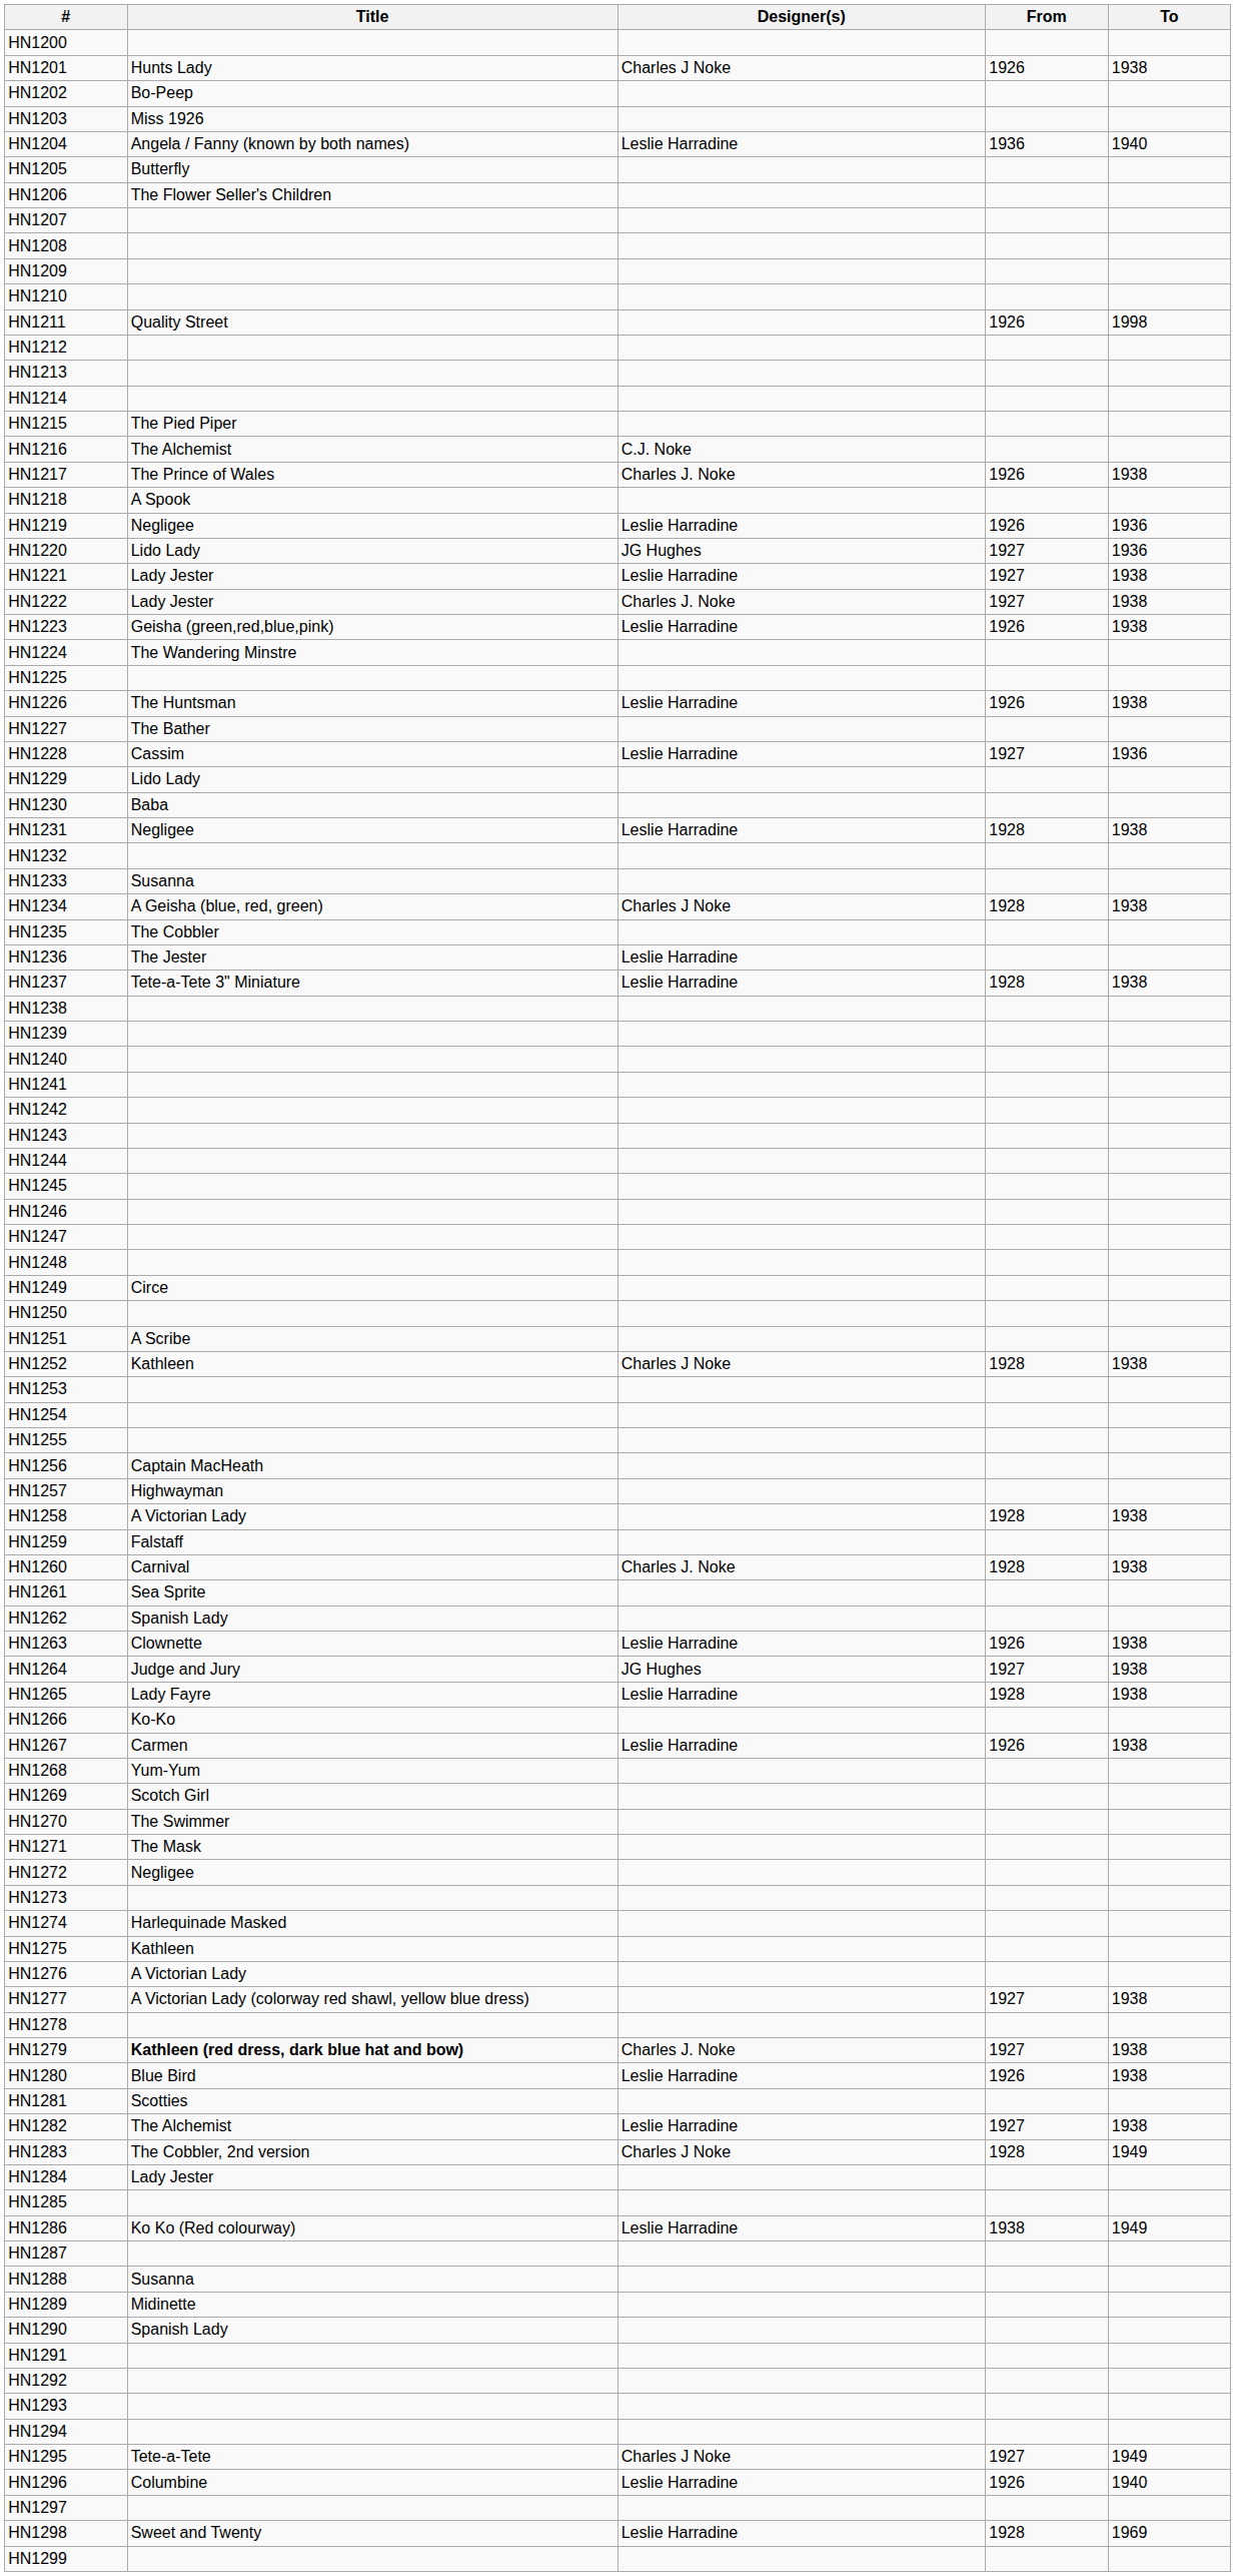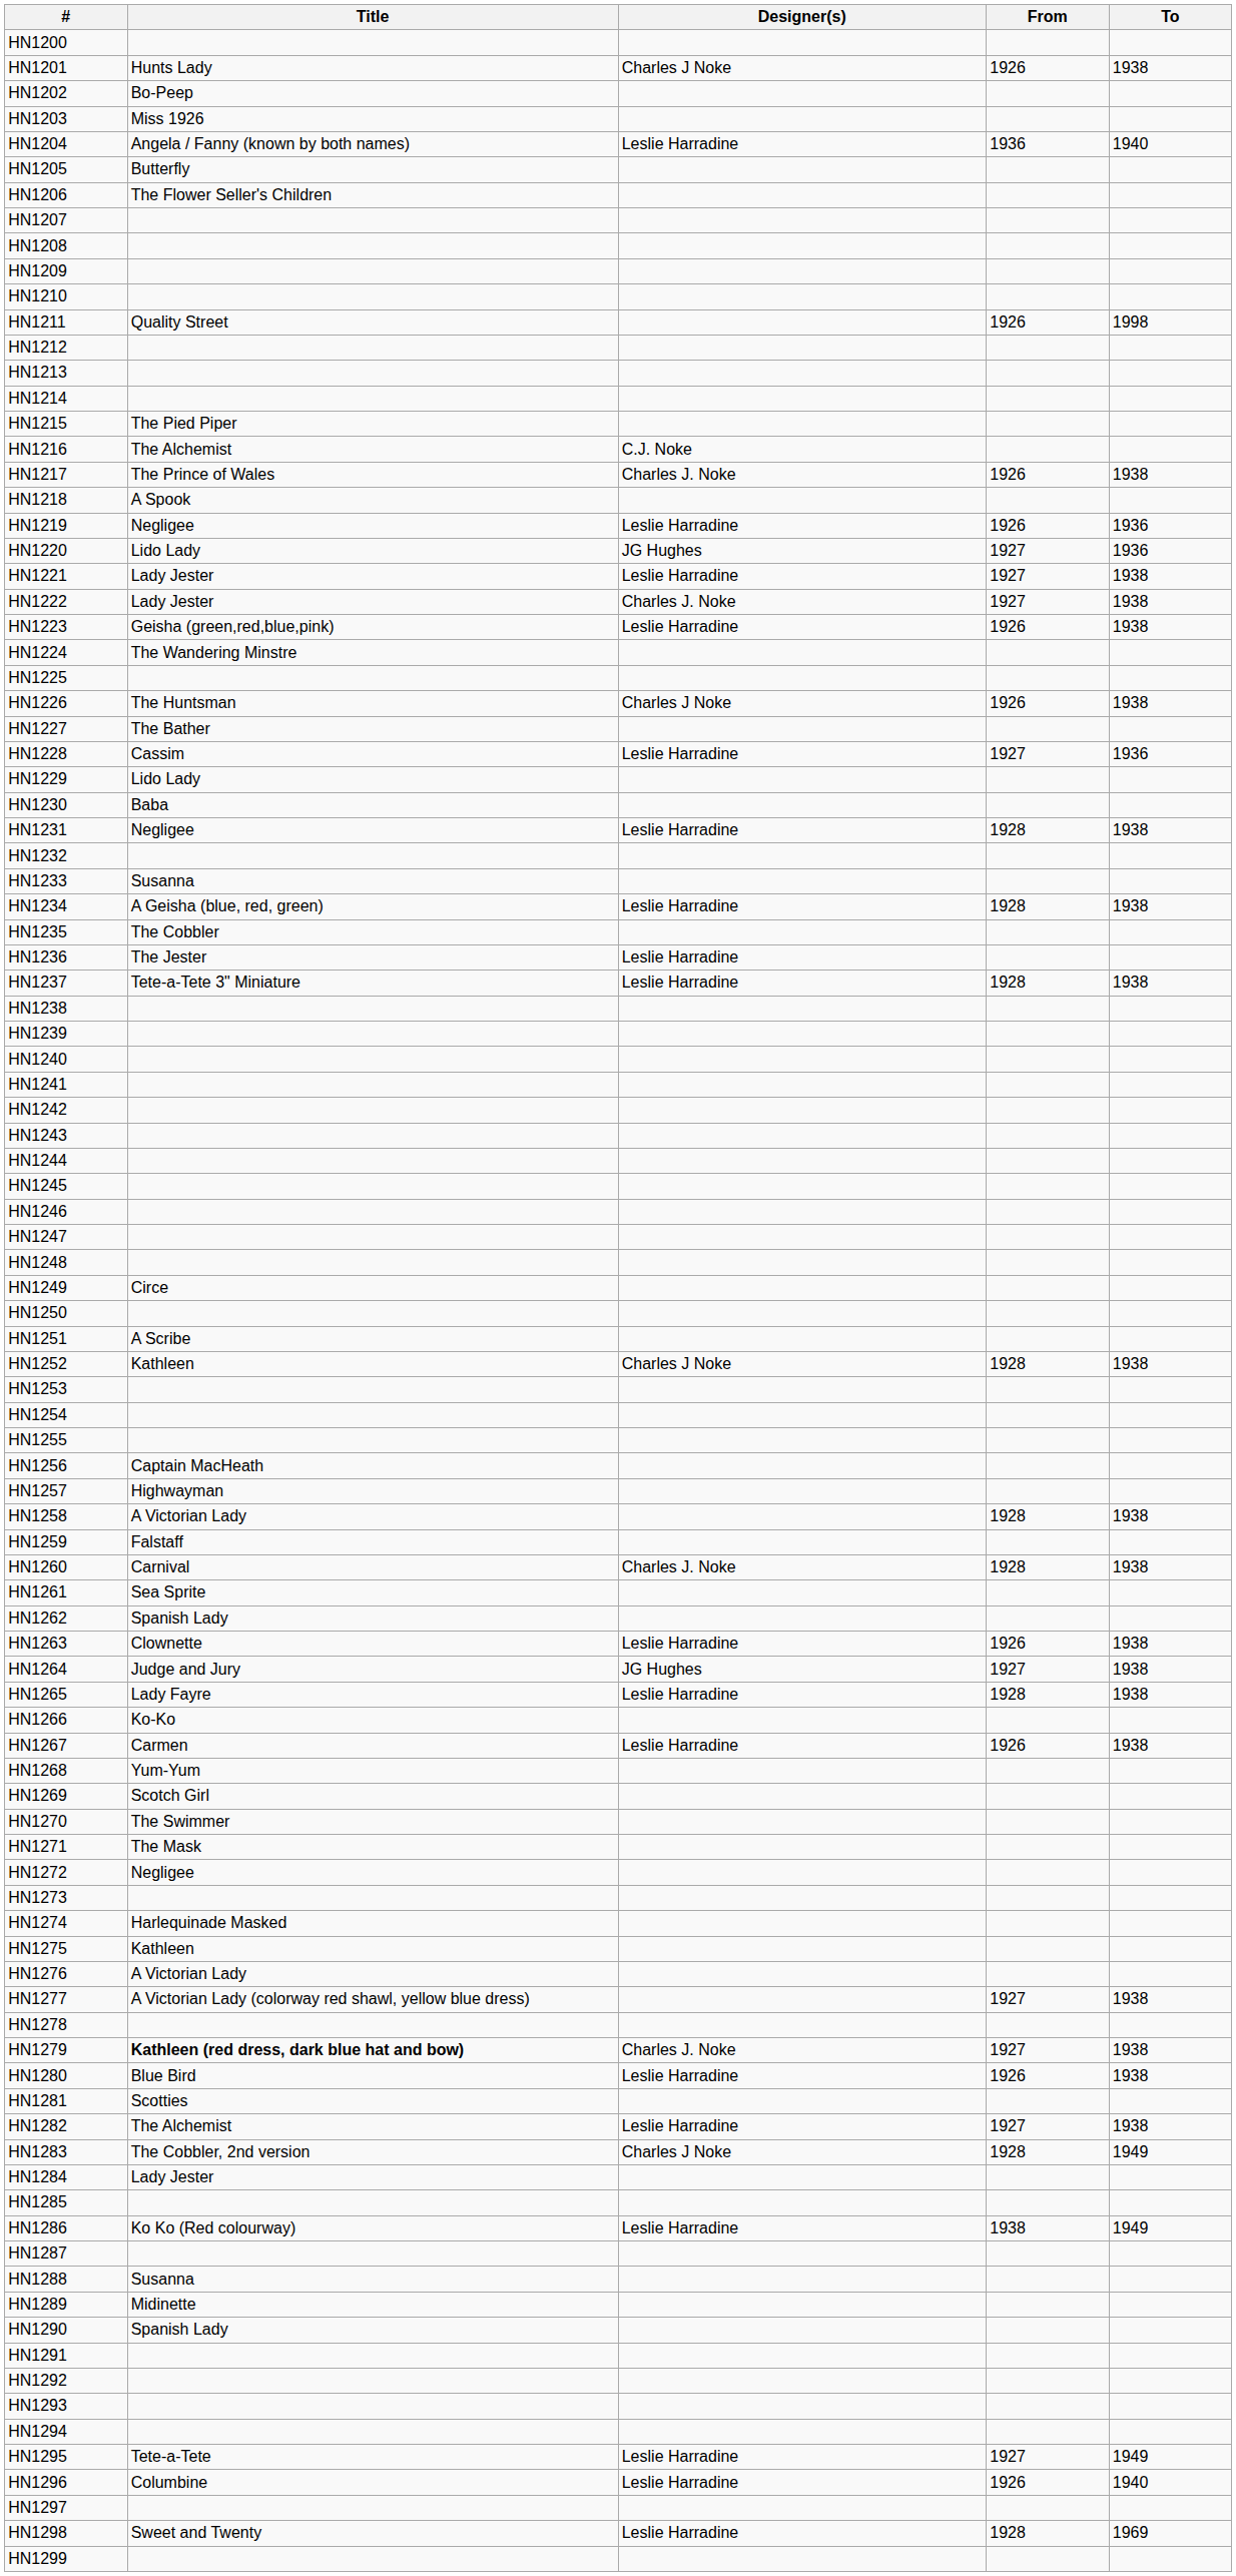 <table class="wikitable collapsible" width="97%" border="1" cellpadding="1" cellspacing="0" align="centre">
 <tr>
 <th width=10%>#</th>
 <th width=40%>Title</th>
 <th width=30%>Designer(s)</th>
 <th width=10%>From</th>
 <th width=10%>To</th>
 </tr>
 <tr>
 <td>HN1200</td>
 <td></td>
 <td></td>
 <td></td>
 <td></td>
 </tr>
 <tr>
 <td>HN1201</td>
 <td>Hunts Lady</td>
 <td>Charles J Noke</td>
 <td>1926</td>
 <td>1938</td>
 </tr>
 <tr>
 <td>HN1202</td>
 <td>Bo-Peep</td>
 <td></td>
 <td></td>
 <td></td>
 </tr>
 <tr>
 <td>HN1203</td>
 <td>Miss 1926</td>
 <td></td>
 <td></td>
 <td></td>
 </tr>
 <tr>
 <td>HN1204</td>
 <td>Angela / Fanny (known by both names)</td>
 <td>Leslie Harradine</td>
 <td>1936</td>
 <td>1940</td>
 </tr>
 <tr>
 <td>HN1205</td>
 <td>Butterfly</td>
 <td></td>
 <td></td>
 <td></td>
 </tr>
 <tr>
 <td>HN1206</td>
 <td>The Flower Seller's Children</td>
 <td></td>
 <td></td>
 <td></td>
 </tr>
 <tr>
 <td>HN1207</td>
 <td></td>
 <td></td>
 <td></td>
 <td></td>
 </tr>
 <tr>
 <td>HN1208</td>
 <td></td>
 <td></td>
 <td></td>
 <td></td>
 </tr>
 <tr>
 <td>HN1209</td>
 <td></td>
 <td></td>
 <td></td>
 <td></td>
 </tr>
 <tr>
 <td>HN1210</td>
 <td></td>
 <td></td>
 <td></td>
 <td></td>
 </tr>
 <tr>
 <td>HN1211</td>
 <td>Quality Street</td>
 <td></td>
 <td>1926</td>
 <td>1998</td>
 </tr>
 <tr>
 <td>HN1212</td>
 <td></td>
 <td></td>
 <td></td>
 <td></td>
 </tr>
 <tr>
 <td>HN1213</td>
 <td></td>
 <td></td>
 <td></td>
 <td></td>
 </tr>
 <tr>
 <td>HN1214</td>
 <td></td>
 <td></td>
 <td></td>
 <td></td>
 </tr>
 <tr>
 <td>HN1215</td>
 <td>The Pied Piper</td>
 <td></td>
 <td></td>
 <td></td>
 </tr>
 <tr>
 <td>HN1216</td>
 <td>The Alchemist</td>
 <td>C.J. Noke</td>
 <td></td>
 <td></td>
 </tr>
 <tr>
 <td>HN1217</td>
 <td>The Prince of Wales</td>
 <td>Charles J. Noke</td>
 <td>1926</td>
 <td>1938</td>
 </tr>
 <tr>
 <td>HN1218</td>
 <td>A Spook</td>
 <td></td>
 <td></td>
 <td></td>
 </tr>
 <tr>
 <td>HN1219</td>
 <td>Negligee</td>
 <td>Leslie Harradine</td>
 <td>1926</td>
 <td>1936</td>
 </tr>
 <tr>
 <td>HN1220</td>
 <td>Lido Lady</td>
 <td>JG Hughes</td>
 <td>1927</td>
 <td>1936</td>
 </tr>
 <tr>
 <td>HN1221</td>
 <td>Lady Jester</td>
 <td>Leslie Harradine</td>
 <td>1927</td>
 <td>1938</td>
 </tr>
 <tr>
 <td>HN1222</td>
 <td>Lady Jester</td>
 <td>Charles J. Noke</td>
 <td>1927</td>
 <td>1938</td>
 </tr>
 <tr>
 <td>HN1223</td>
 <td>Geisha (green,red,blue,pink)</td>
 <td>Leslie Harradine</td>
 <td>1926</td>
 <td>1938</td>
 </tr>
 <tr>
 <td>HN1224</td>
 <td>The Wandering Minstre</td>
 <td></td>
 <td></td>
 <td></td>
 </tr>
 <tr>
 <td>HN1225</td>
 <td></td>
 <td></td>
 <td></td>
 <td></td>
 </tr>
 <tr>
 <td>HN1226</td>
 <td>The Huntsman</td>
-<td>Leslie Harradine</td>
+<td>Charles J Noke</td>
 <td>1926</td>
 <td>1938</td>
 </tr>
 <tr>
 <td>HN1227</td>
 <td>The Bather</td>
 <td></td>
 <td></td>
 <td></td>
 </tr>
 <tr>
 <td>HN1228</td>
 <td>Cassim</td>
 <td>Leslie Harradine</td>
 <td>1927</td>
 <td>1936</td>
 </tr>
 <tr>
 <td>HN1229</td>
 <td>Lido Lady</td>
 <td></td>
 <td></td>
 <td></td>
 </tr>
 <tr>
 <td>HN1230</td>
 <td>Baba</td>
 <td></td>
 <td></td>
 <td></td>
 </tr>
 <tr>
 <td>HN1231</td>
 <td>Negligee</td>
 <td>Leslie Harradine</td>
 <td>1928</td>
 <td>1938</td>
 </tr>
 <tr>
 <td>HN1232</td>
 <td></td>
 <td></td>
 <td></td>
 <td></td>
 </tr>
 <tr>
 <td>HN1233</td>
 <td>Susanna</td>
 <td></td>
 <td></td>
 <td></td>
 </tr>
 <tr>
 <td>HN1234</td>
 <td>A Geisha (blue, red, green)</td>
-<td>Charles J Noke</td>
+<td>Leslie Harradine</td>
 <td>1928</td>
 <td>1938</td>
 </tr>
 <tr>
 <td>HN1235</td>
 <td>The Cobbler</td>
 <td></td>
 <td></td>
 <td></td>
 </tr>
 <tr>
 <td>HN1236</td>
 <td>The Jester</td>
 <td>Leslie Harradine</td>
 <td></td>
 <td></td>
 </tr>
 <tr>
 <td>HN1237</td>
 <td>Tete-a-Tete 3" Miniature</td>
 <td>Leslie Harradine</td>
 <td>1928</td>
 <td>1938</td>
 </tr>
 <tr>
 <td>HN1238</td>
 <td></td>
 <td></td>
 <td></td>
 <td></td>
 </tr>
 <tr>
 <td>HN1239</td>
 <td></td>
 <td></td>
 <td></td>
 <td></td>
 </tr>
 <tr>
 <td>HN1240</td>
 <td></td>
 <td></td>
 <td></td>
 <td></td>
 </tr>
 <tr>
 <td>HN1241</td>
 <td></td>
 <td></td>
 <td></td>
 <td></td>
 </tr>
 <tr>
 <td>HN1242</td>
 <td></td>
 <td></td>
 <td></td>
 <td></td>
 </tr>
 <tr>
 <td>HN1243</td>
 <td></td>
 <td></td>
 <td></td>
 <td></td>
 </tr>
 <tr>
 <td>HN1244</td>
 <td></td>
 <td></td>
 <td></td>
 <td></td>
 </tr>
 <tr>
 <td>HN1245</td>
 <td></td>
 <td></td>
 <td></td>
 <td></td>
 </tr>
 <tr>
 <td>HN1246</td>
 <td></td>
 <td></td>
 <td></td>
 <td></td>
 </tr>
 <tr>
 <td>HN1247</td>
 <td></td>
 <td></td>
 <td></td>
 <td></td>
 </tr>
 <tr>
 <td>HN1248</td>
 <td></td>
 <td></td>
 <td></td>
 <td></td>
 </tr>
 <tr>
 <td>HN1249</td>
 <td>Circe</td>
 <td></td>
 <td></td>
 <td></td>
 </tr>
 <tr>
 <td>HN1250</td>
 <td></td>
 <td></td>
 <td></td>
 <td></td>
 </tr>
 <tr>
 <td>HN1251</td>
 <td>A Scribe</td>
 <td></td>
 <td></td>
 <td></td>
 </tr>
 <tr>
 <td>HN1252</td>
 <td>Kathleen</td>
 <td>Charles J Noke</td>
 <td>1928</td>
 <td>1938</td>
 </tr>
 <tr>
 <td>HN1253</td>
 <td></td>
 <td></td>
 <td></td>
 <td></td>
 </tr>
 <tr>
 <td>HN1254</td>
 <td></td>
 <td></td>
 <td></td>
 <td></td>
 </tr>
 <tr>
 <td>HN1255</td>
 <td></td>
 <td></td>
 <td></td>
 <td></td>
 </tr>
 <tr>
 <td>HN1256</td>
 <td>Captain MacHeath</td>
 <td></td>
 <td></td>
 <td></td>
 </tr>
 <tr>
 <td>HN1257</td>
 <td>Highwayman</td>
 <td></td>
 <td></td>
 <td></td>
 </tr>
 <tr>
 <td>HN1258</td>
 <td>A Victorian Lady</td>
 <td></td>
 <td>1928</td>
 <td>1938</td>
 </tr>
 <tr>
 <td>HN1259</td>
 <td>Falstaff</td>
 <td></td>
 <td></td>
 <td></td>
 </tr>
 <tr>
 <td>HN1260</td>
 <td>Carnival</td>
 <td>Charles J. Noke</td>
 <td>1928</td>
 <td>1938</td>
 </tr>
 <tr>
 <td>HN1261</td>
 <td>Sea Sprite</td>
 <td></td>
 <td></td>
 <td></td>
 </tr>
 <tr>
 <td>HN1262</td>
 <td>Spanish Lady</td>
 <td></td>
 <td></td>
 <td></td>
 </tr>
 <tr>
 <td>HN1263</td>
 <td>Clownette</td>
 <td>Leslie Harradine</td>
 <td>1926</td>
 <td>1938</td>
 </tr>
 <tr>
 <td>HN1264</td>
 <td>Judge and Jury</td>
 <td>JG Hughes</td>
 <td>1927</td>
 <td>1938</td>
 </tr>
 <tr>
 <td>HN1265</td>
 <td>Lady Fayre</td>
 <td>Leslie Harradine</td>
 <td>1928</td>
 <td>1938</td>
 </tr>
 <tr>
 <td>HN1266</td>
 <td>Ko-Ko</td>
 <td></td>
 <td></td>
 <td></td>
 </tr>
 <tr>
 <td>HN1267</td>
 <td>Carmen</td>
 <td>Leslie Harradine</td>
 <td>1926</td>
 <td>1938</td>
 </tr>
 <tr>
 <td>HN1268</td>
 <td>Yum-Yum</td>
 <td></td>
 <td></td>
 <td></td>
 </tr>
 <tr>
 <td>HN1269</td>
 <td>Scotch Girl</td>
 <td></td>
 <td></td>
 <td></td>
 </tr>
 <tr>
 <td>HN1270</td>
 <td>The Swimmer</td>
 <td></td>
 <td></td>
 <td></td>
 </tr>
 <tr>
 <td>HN1271</td>
 <td>The Mask</td>
 <td></td>
 <td></td>
 <td></td>
 </tr>
 <tr>
 <td>HN1272</td>
 <td>Negligee</td>
 <td></td>
 <td></td>
 <td></td>
 </tr>
 <tr>
 <td>HN1273</td>
 <td></td>
 <td></td>
 <td></td>
 <td></td>
 </tr>
 <tr>
 <td>HN1274</td>
 <td>Harlequinade Masked</td>
 <td></td>
 <td></td>
 <td></td>
 </tr>
 <tr>
 <td>HN1275</td>
 <td>Kathleen</td>
 <td></td>
 <td></td>
 <td></td>
 </tr>
 <tr>
 <td>HN1276</td>
 <td>A Victorian Lady</td>
 <td></td>
 <td></td>
 <td></td>
 </tr>
 <tr>
 <td>HN1277</td>
 <td>A Victorian Lady (colorway red shawl, yellow blue dress)</td>
 <td></td>
 <td>1927</td>
 <td>1938</td>
 </tr>
 <tr>
 <td>HN1278</td>
 <td></td>
 <td></td>
 <td></td>
 <td></td>
 </tr>
 <tr>
 <td>HN1279</td>
 <td><strong>Kathleen (red dress, dark blue hat and bow)</strong></td>
 <td>Charles J. Noke</td>
 <td>1927</td>
 <td>1938</td>
 </tr>
 <tr>
 <td>HN1280</td>
 <td>Blue Bird</td>
 <td>Leslie Harradine</td>
 <td>1926</td>
 <td>1938</td>
 </tr>
 <tr>
 <td>HN1281</td>
 <td>Scotties</td>
 <td></td>
 <td></td>
 <td></td>
 </tr>
 <tr>
 <td>HN1282</td>
 <td>The Alchemist</td>
 <td>Leslie Harradine</td>
 <td>1927</td>
 <td>1938</td>
 </tr>
 <tr>
 <td>HN1283</td>
 <td>The Cobbler, 2nd version</td>
 <td>Charles J Noke</td>
 <td>1928</td>
 <td>1949</td>
 </tr>
 <tr>
 <td>HN1284</td>
 <td>Lady Jester</td>
 <td></td>
 <td></td>
 <td></td>
 </tr>
 <tr>
 <td>HN1285</td>
 <td></td>
 <td></td>
 <td></td>
 <td></td>
 </tr>
 <tr>
 <td>HN1286</td>
 <td>Ko Ko (Red colourway)</td>
 <td>Leslie Harradine</td>
 <td>1938</td>
 <td>1949</td>
 </tr>
 <tr>
 <td>HN1287</td>
 <td></td>
 <td></td>
 <td></td>
 <td></td>
 </tr>
 <tr>
 <td>HN1288</td>
 <td>Susanna</td>
 <td></td>
 <td></td>
 <td></td>
 </tr>
 <tr>
 <td>HN1289</td>
 <td>Midinette</td>
 <td></td>
 <td></td>
 <td></td>
 </tr>
 <tr>
 <td>HN1290</td>
 <td>Spanish Lady</td>
 <td></td>
 <td></td>
 <td></td>
 </tr>
 <tr>
 <td>HN1291</td>
 <td></td>
 <td></td>
 <td></td>
 <td></td>
 </tr>
 <tr>
 <td>HN1292</td>
 <td></td>
 <td></td>
 <td></td>
 <td></td>
 </tr>
 <tr>
 <td>HN1293</td>
 <td></td>
 <td></td>
 <td></td>
 <td></td>
 </tr>
 <tr>
 <td>HN1294</td>
 <td></td>
 <td></td>
 <td></td>
 <td></td>
 </tr>
 <tr>
 <td>HN1295</td>
 <td>Tete-a-Tete</td>
-<td>Charles J Noke</td>
+<td>Leslie Harradine</td>
 <td>1927</td>
 <td>1949</td>
 </tr>
 <tr>
 <td>HN1296</td>
 <td>Columbine</td>
 <td>Leslie Harradine</td>
 <td>1926</td>
 <td>1940</td>
 </tr>
 <tr>
 <td>HN1297</td>
 <td></td>
 <td></td>
 <td></td>
 <td></td>
 </tr>
 <tr>
 <td>HN1298</td>
 <td>Sweet and Twenty</td>
 <td>Leslie Harradine</td>
 <td>1928</td>
 <td>1969</td>
 </tr>
 <tr>
 <td>HN1299</td>
 <td></td>
 <td></td>
 <td></td>
 <td></td>
 </tr>
 <tr>
 </tr>
 </table>
